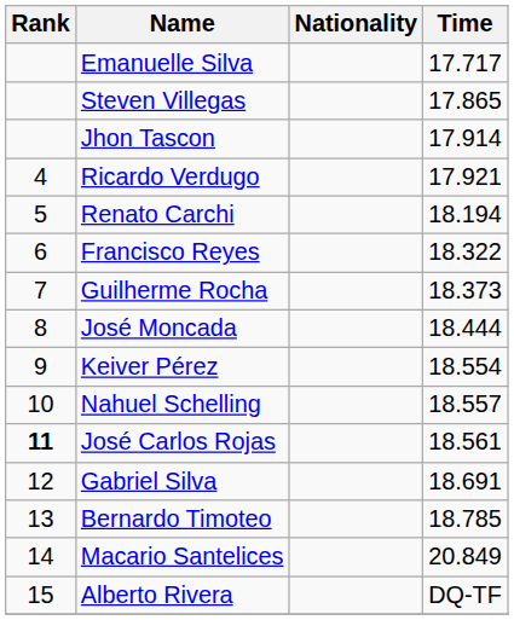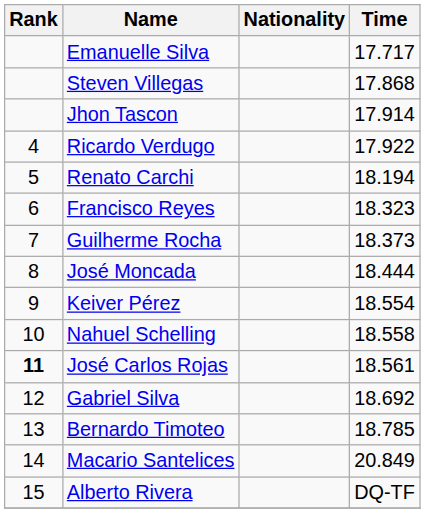 <table class="wikitable sortable" style="text-align:center">
 <tr>
 <th>Rank</th>
 <th>Name</th>
 <th>Nationality</th>
 <th>Time</th>
 </tr>
 <tr>
 <td></td>
 <td align=left><a href='#'>Emanuelle Silva</a></td>
 <td align=left></td>
 <td>17.717</td>
 </tr>
 <tr>
 <td></td>
 <td align=left><a href='#'>Steven Villegas</a></td>
 <td align=left></td>
-<td>17.865</td>
+<td>17.868</td>
 </tr>
 <tr>
 <td></td>
 <td align=left><a href='#'>Jhon Tascon</a></td>
 <td align=left></td>
 <td>17.914</td>
 </tr>
 <tr>
 <td>4</td>
 <td align=left><a href='#'>Ricardo Verdugo</a></td>
 <td align=left></td>
-<td>17.921</td>
+<td>17.922</td>
 </tr>
 <tr>
 <td>5</td>
 <td align=left><a href='#'>Renato Carchi</a></td>
 <td align=left></td>
 <td>18.194</td>
 </tr>
 <tr>
 <td>6</td>
 <td align=left><a href='#'>Francisco Reyes</a></td>
 <td align=left></td>
-<td>18.322</td>
+<td>18.323</td>
 </tr>
 <tr>
 <td>7</td>
 <td align=left><a href='#'>Guilherme Rocha</a></td>
 <td align=left></td>
 <td>18.373</td>
 </tr>
 <tr>
 <td>8</td>
 <td align=left><a href='#'>José Moncada</a></td>
 <td align=left></td>
 <td>18.444</td>
 </tr>
 <tr>
 <td>9</td>
 <td align=left><a href='#'>Keiver Pérez</a></td>
 <td align=left></td>
 <td>18.554</td>
 </tr>
 <tr>
 <td>10</td>
 <td align=left><a href='#'>Nahuel Schelling</a></td>
 <td align=left></td>
-<td>18.557</td>
+<td>18.558</td>
 </tr>
 <tr>
 <td><strong>11</strong></td>
 <td align=left><a href='#'>José Carlos Rojas</a></td>
 <td align=left></td>
 <td>18.561</td>
 </tr>
 <tr>
 <td>12</td>
 <td align=left><a href='#'>Gabriel Silva</a></td>
 <td align=left></td>
-<td>18.691</td>
+<td>18.692</td>
 </tr>
 <tr>
 <td>13</td>
 <td align=left><a href='#'>Bernardo Timoteo</a></td>
 <td align=left></td>
 <td>18.785</td>
 </tr>
 <tr>
 <td>14</td>
 <td align=left><a href='#'>Macario Santelices</a></td>
 <td align=left></td>
 <td>20.849</td>
 </tr>
 <tr>
 <td>15</td>
 <td align=left><a href='#'>Alberto Rivera</a></td>
 <td align=left></td>
 <td>DQ-TF</td>
 </tr>
 <tr>
 </tr>
 </table>
